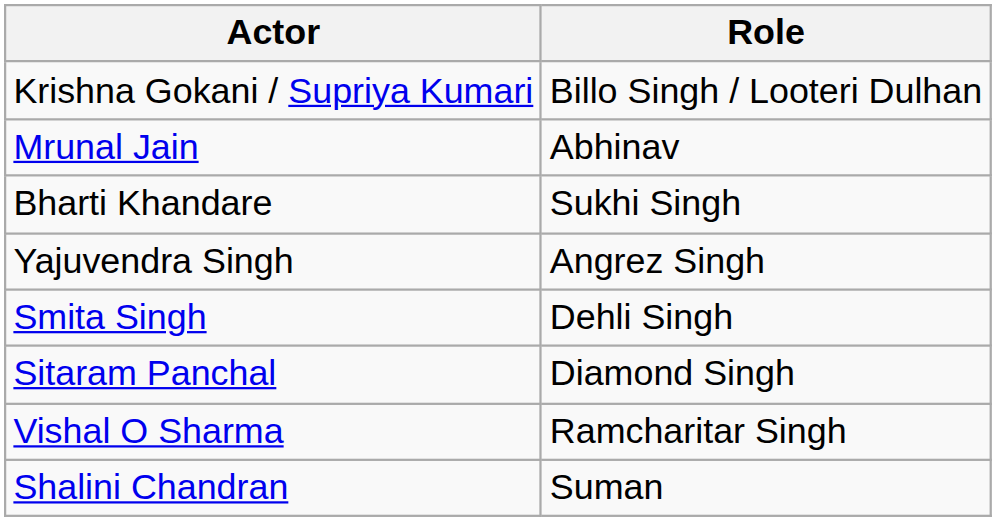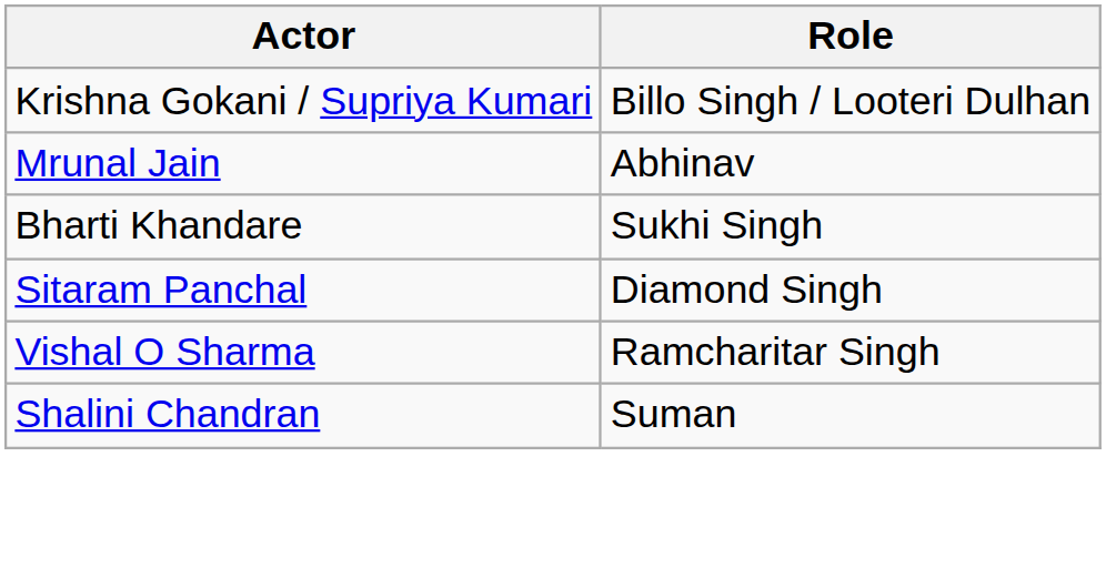 <table class="wikitable sortable">
 <tr>
 <th>Actor</th>
 <th>Role</th>
 </tr>
 <tr>
 <td>Krishna Gokani / <a href='#'>Supriya Kumari</a></td>
 <td>Billo Singh / Looteri Dulhan</td>
 </tr>
 <tr>
 <td><a href='#'>Mrunal Jain</a></td>
 <td>Abhinav</td>
 </tr>
 <tr>
 <td>Bharti Khandare</td>
 <td>Sukhi Singh</td>
 </tr>
 <tr>
-<td>Yajuvendra Singh</td>
-<td>Angrez Singh</td>
-</tr>
-<tr>
-<td><a href='#'>Smita Singh</a></td>
-<td>Dehli Singh</td>
-</tr>
-<tr>
 <td><a href='#'>Sitaram Panchal</a></td>
 <td>Diamond Singh</td>
 </tr>
 <tr>
 <td><a href='#'>Vishal O Sharma</a></td>
 <td>Ramcharitar Singh</td>
 </tr>
 <tr>
 <td><a href='#'>Shalini Chandran</a></td>
 <td>Suman</td>
 </tr>
 </table>
